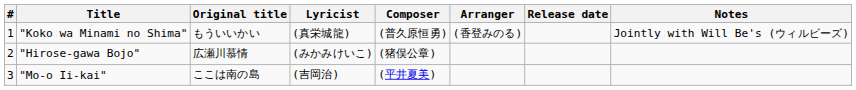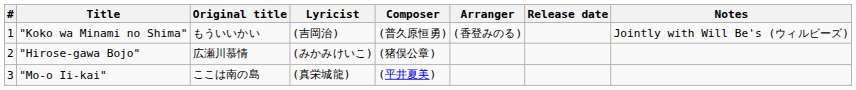 <table class="wikitable sortable">
 <tr>
 <th>#</th>
 <th>Title</th>
 <th>Original title</th>
 <th>Lyricist</th>
 <th>Composer</th>
 <th>Arranger</th>
 <th data-sort-type="date">Release date</th>
 <th>Notes</th>
 </tr>
 <tr>
 <td>1</td>
 <td>"Koko wa Minami no Shima"</td>
 <td>もういいかい</td>
-<td> (真栄城龍)</td>
+<td> (吉岡治)</td>
 <td> (普久原恒勇)</td>
 <td> (香登みのる)</td>
 <td></td>
 <td>Jointly with Will Be's (ウィルビーズ)</td>
 </tr>
 <tr>
 <td>2</td>
 <td>"Hirose-gawa Bojo"</td>
 <td>広瀬川慕情</td>
 <td> (みかみけいこ)</td>
 <td> (猪俣公章)</td>
 <td></td>
 <td></td>
 <td></td>
 </tr>
 <tr>
 <td>3</td>
 <td>"Mo-o Ii-kai"</td>
 <td>ここは南の島</td>
-<td> (吉岡治)</td>
+<td> (真栄城龍)</td>
 <td> (<a href='#'>平井夏美</a>)</td>
 <td></td>
 <td></td>
 <td></td>
 </tr>
 </table>
